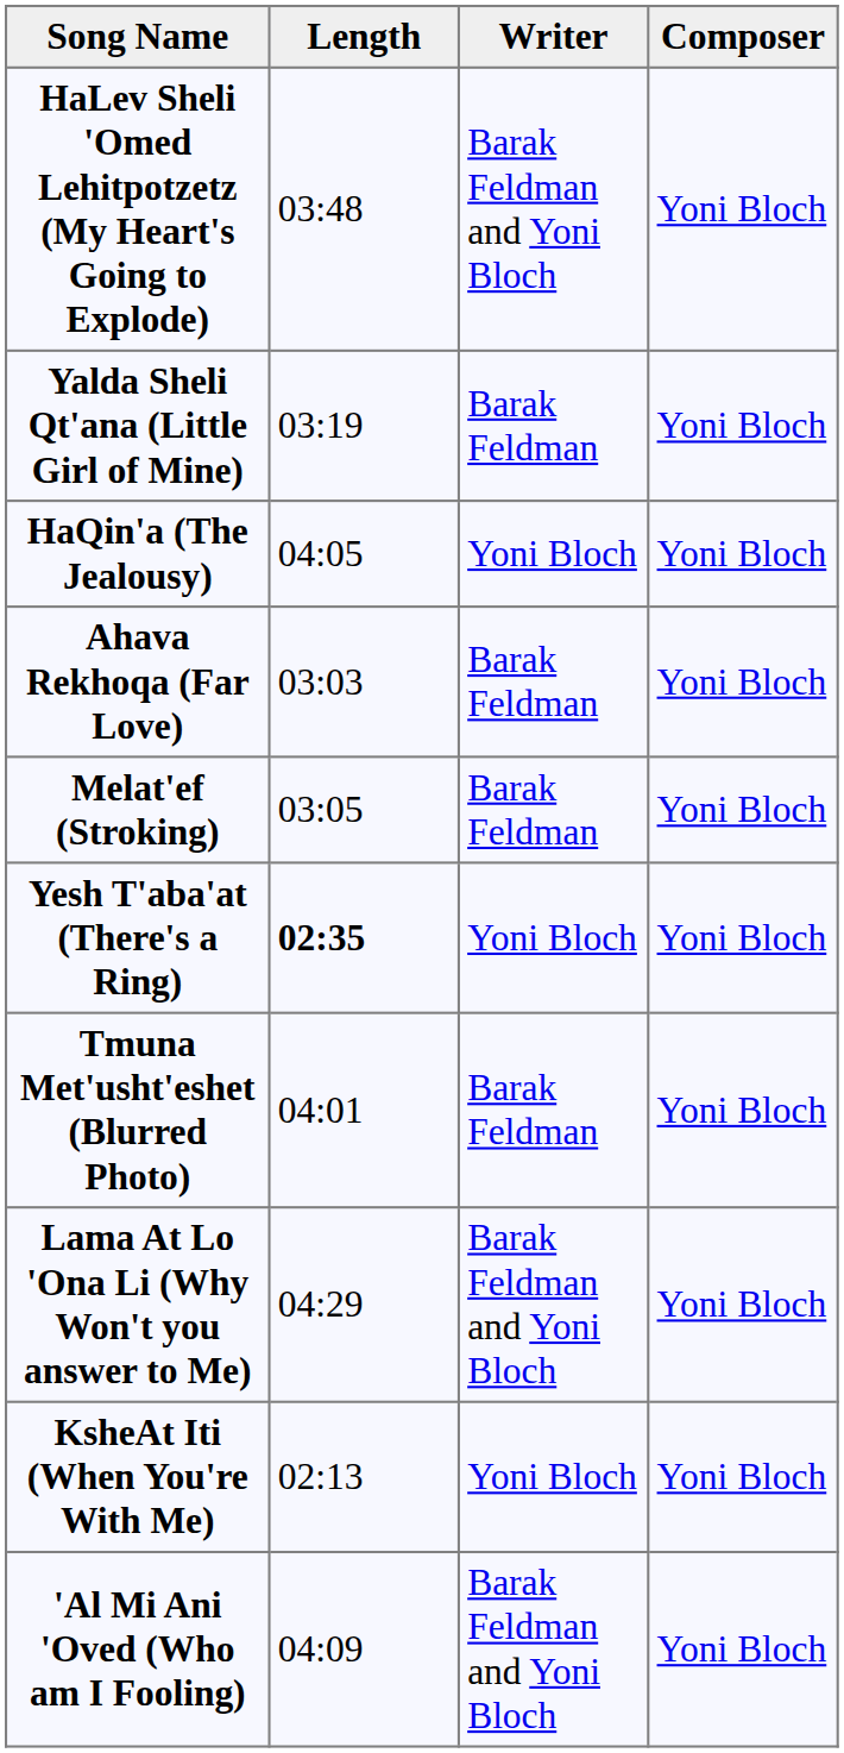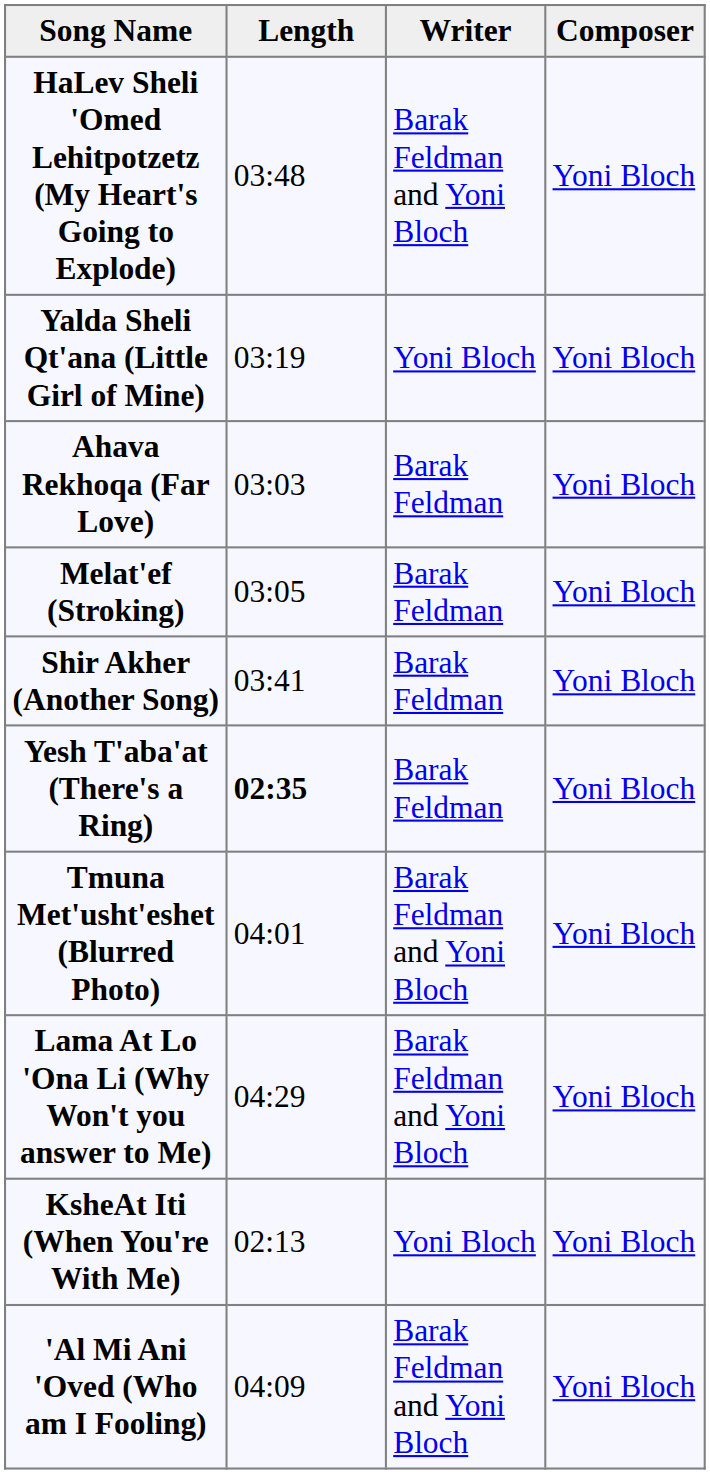 <table bgcolor="#f7f8ff" cellpadding="3" cellspacing="0" border="1" style="font-size: 95%; border: gray solid 1px; border-collapse: collapse;">
 <tr bgcolor="#efefef">
 <th width=100>Song Name</th>
 <th width=70>Length</th>
 <th width=70>Writer</th>
 <th width=70>Composer</th>
 </tr>
 <tr>
 <th>HaLev Sheli 'Omed Lehitpotzetz (My Heart's Going to Explode)</th>
 <td>03:48</td>
 <td><a href='#'>Barak Feldman</a> and <a href='#'>Yoni Bloch</a></td>
 <td><a href='#'>Yoni Bloch</a></td>
 </tr>
 <tr>
 <th>Yalda Sheli Qt'ana (Little Girl of Mine)</th>
 <td>03:19</td>
-<td><a href='#'>Barak Feldman</a></td>
-<td><a href='#'>Yoni Bloch</a></td>
-</tr>
-<tr>
-<th>HaQin'a (The Jealousy)</th>
-<td>04:05</td>
 <td><a href='#'>Yoni Bloch</a></td>
 <td><a href='#'>Yoni Bloch</a></td>
 </tr>
 <tr>
 <th>Ahava Rekhoqa (Far Love)</th>
 <td>03:03</td>
 <td><a href='#'>Barak Feldman</a></td>
 <td><a href='#'>Yoni Bloch</a></td>
 </tr>
 <tr>
 <th>Melat'ef (Stroking)</th>
 <td>03:05</td>
 <td><a href='#'>Barak Feldman</a></td>
 <td><a href='#'>Yoni Bloch</a></td>
 </tr>
 <tr>
+<th>Shir Akher (Another Song)</th>
+<td>03:41</td>
+<td><a href='#'>Barak Feldman</a></td>
+<td><a href='#'>Yoni Bloch</a></td>
+</tr>
+<tr>
 <th>Yesh T'aba'at (There's a Ring)</th>
 <td><strong>02:35</strong></td>
-<td><a href='#'>Yoni Bloch</a></td>
+<td><a href='#'>Barak Feldman</a></td>
 <td><a href='#'>Yoni Bloch</a></td>
 </tr>
 <tr>
 <th>Tmuna Met'usht'eshet (Blurred Photo)</th>
 <td>04:01</td>
-<td><a href='#'>Barak Feldman</a></td>
+<td><a href='#'>Barak Feldman</a> and <a href='#'>Yoni Bloch</a></td>
 <td><a href='#'>Yoni Bloch</a></td>
 </tr>
 <tr>
 <th>Lama At Lo 'Ona Li (Why Won't you answer to Me)</th>
 <td>04:29</td>
 <td><a href='#'>Barak Feldman</a> and <a href='#'>Yoni Bloch</a></td>
 <td><a href='#'>Yoni Bloch</a></td>
 </tr>
 <tr>
 <th>KsheAt Iti (When You're With Me)</th>
 <td>02:13</td>
 <td><a href='#'>Yoni Bloch</a></td>
 <td><a href='#'>Yoni Bloch</a></td>
 </tr>
 <tr>
 <th>'Al Mi Ani 'Oved (Who am I Fooling)</th>
 <td>04:09</td>
 <td><a href='#'>Barak Feldman</a> and <a href='#'>Yoni Bloch</a></td>
 <td><a href='#'>Yoni Bloch</a></td>
 </tr>
 </table>
